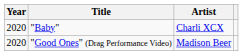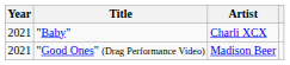 <table class="wikitable plainrowheaders sortable">
 <tr>
 <th scope="col">Year</th>
 <th scope="col">Title</th>
 <th scope="col">Artist</th>
 <th style="text-align: center;" class="unsortable"></th>
 </tr>
 <tr>
-<td>2020</td>
+<td>2021</td>
 <td>"<a href='#'>Baby</a>"</td>
 <td><a href='#'>Charli XCX</a></td>
 <td></td>
 </tr>
 <tr>
-<td>2020</td>
+<td>2021</td>
 <td>"<a href='#'>Good Ones</a>" <small>(Drag Performance Video)</small></td>
 <td><a href='#'>Madison Beer</a></td>
 <td></td>
 </tr>
 </table>
